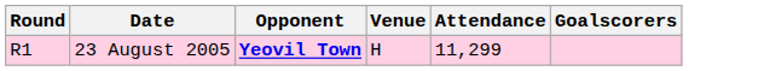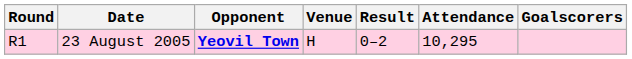 <table class="wikitable">
 <tr>
 <th>Round</th>
 <th>Date</th>
 <th>Opponent</th>
 <th>Venue</th>
+<th>Result</th>
 <th>Attendance</th>
 <th>Goalscorers</th>
 </tr>
 <tr style="background-color: #ffd0e3;">
 <td>R1</td>
 <td>23 August 2005</td>
 <td><strong><a href='#'>Yeovil Town</a></strong></td>
 <td>H</td>
-<td>11,299</td>
+<td>0–2</td>
+<td>10,295</td>
 <td></td>
 </tr>
 </table>
